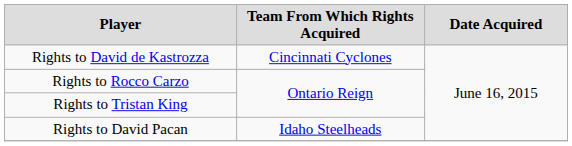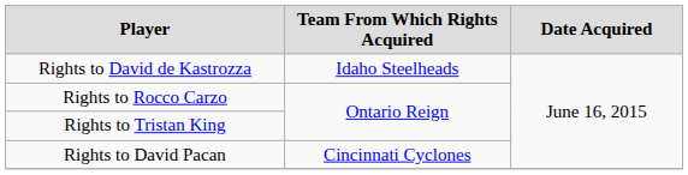 <table class="wikitable" style="text-align: center; width: 600px; height: 75px;">
 <tr align="center" bgcolor="#dddddd">
 <td><strong>Player</strong></td>
 <td><strong>Team From Which Rights Acquired</strong></td>
 <td><strong>Date Acquired</strong></td>
 </tr>
 <tr>
 <td style="width: 250px">Rights to <a href='#'>David de Kastrozza</a></td>
-<td style="width: 200px"><a href='#'>Cincinnati Cyclones</a></td>
+<td style="width: 200px"><a href='#'>Idaho Steelheads</a></td>
 <td style="width: 150px" rowspan="4">June 16, 2015</td>
 </tr>
 <tr>
 <td style="width: 250px">Rights to <a href='#'>Rocco Carzo</a></td>
 <td style="width: 200px" rowspan="2"><a href='#'>Ontario Reign</a></td>
 </tr>
 <tr>
 <td style="width: 250px">Rights to <a href='#'>Tristan King</a></td>
 </tr>
 <tr>
 <td style="width: 250px">Rights to David Pacan</td>
-<td style="width: 200px"><a href='#'>Idaho Steelheads</a></td>
+<td style="width: 200px"><a href='#'>Cincinnati Cyclones</a></td>
 </tr>
 <tr>
 </tr>
 </table>
